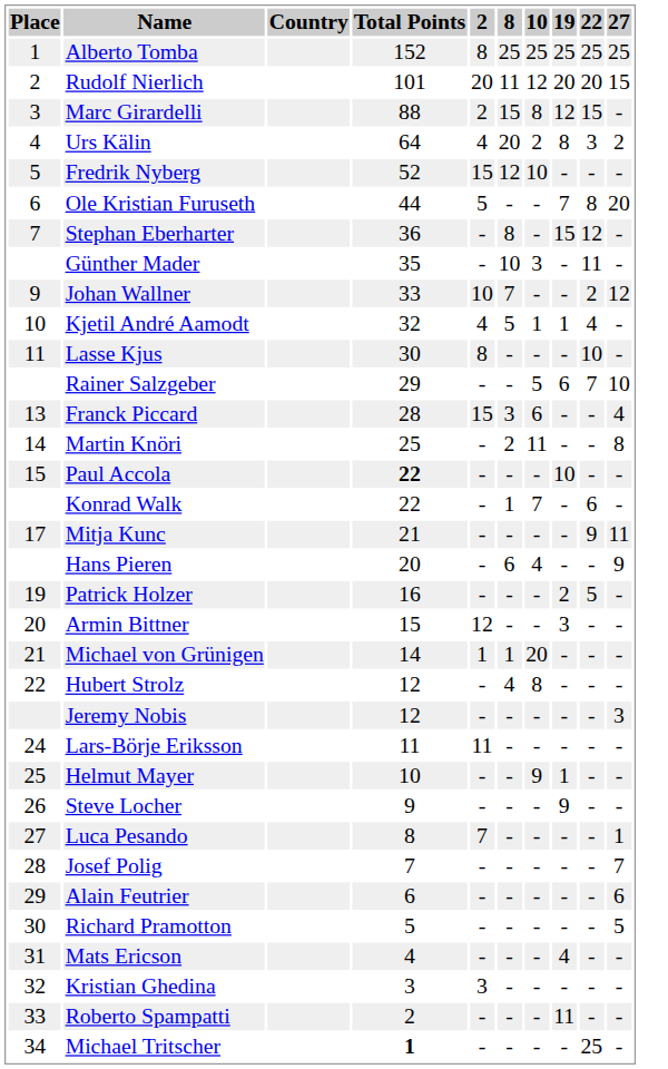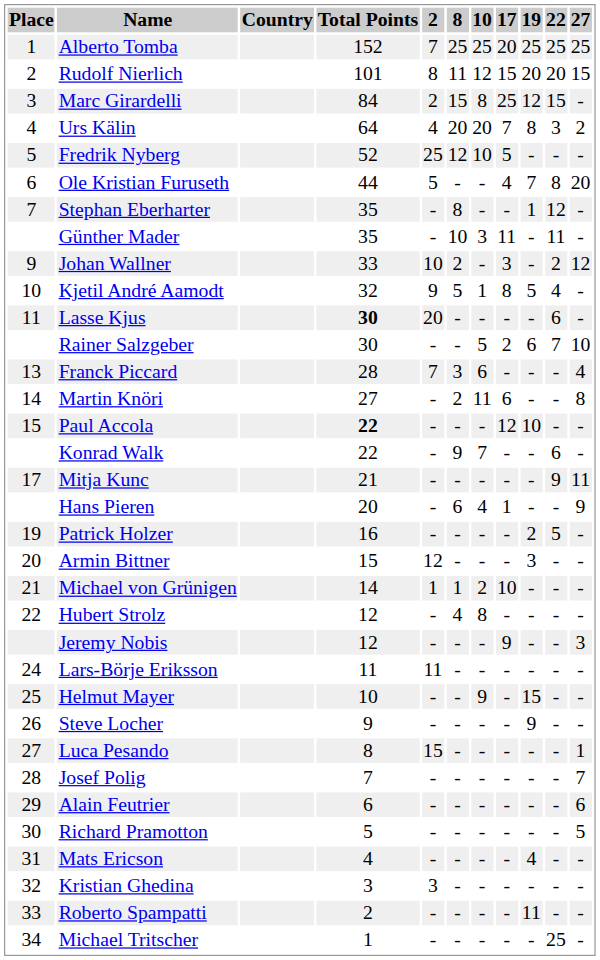 <table border="0" style="border: 1px solid #999; background-color:#FFFFFF; text-align:center">
 <tr align="center" bgcolor="#CCCCCC">
 <th>Place</th>
 <th>Name</th>
 <th>Country</th>
 <th>Total Points</th>
 <th>2</th>
 <th>8</th>
 <th>10</th>
+<th>17</th>
 <th>19</th>
 <th>22</th>
 <th>27</th>
 </tr>
 <tr bgcolor="#EFEFEF">
 <td>1</td>
 <td align="left"><a href='#'>Alberto Tomba</a></td>
 <td align="left"></td>
 <td>152</td>
-<td>8</td>
+<td>7</td>
 <td>25</td>
 <td>25</td>
+<td>20</td>
 <td>25</td>
 <td>25</td>
 <td>25</td>
 </tr>
 <tr>
 <td>2</td>
 <td align="left"><a href='#'>Rudolf Nierlich</a></td>
 <td align="left"></td>
 <td>101</td>
-<td>20</td>
+<td>8</td>
 <td>11</td>
 <td>12</td>
+<td>15</td>
 <td>20</td>
 <td>20</td>
 <td>15</td>
 </tr>
 <tr bgcolor="#EFEFEF">
 <td>3</td>
 <td align="left"><a href='#'>Marc Girardelli</a></td>
 <td align="left"></td>
-<td>88</td>
+<td>84</td>
 <td>2</td>
 <td>15</td>
 <td>8</td>
+<td>25</td>
 <td>12</td>
 <td>15</td>
 <td>-</td>
 </tr>
 <tr>
 <td>4</td>
 <td align="left"><a href='#'>Urs Kälin</a></td>
 <td align="left"></td>
 <td>64</td>
 <td>4</td>
 <td>20</td>
-<td>2</td>
+<td>20</td>
+<td>7</td>
 <td>8</td>
 <td>3</td>
 <td>2</td>
 </tr>
 <tr bgcolor="#EFEFEF">
 <td>5</td>
 <td align="left"><a href='#'>Fredrik Nyberg</a></td>
 <td align="left"></td>
 <td>52</td>
-<td>15</td>
+<td>25</td>
 <td>12</td>
 <td>10</td>
+<td>5</td>
 <td>-</td>
 <td>-</td>
 <td>-</td>
 </tr>
 <tr>
 <td>6</td>
 <td align="left"><a href='#'>Ole Kristian Furuseth</a></td>
 <td align="left"></td>
 <td>44</td>
 <td>5</td>
 <td>-</td>
 <td>-</td>
+<td>4</td>
 <td>7</td>
 <td>8</td>
 <td>20</td>
 </tr>
 <tr bgcolor="#EFEFEF">
 <td>7</td>
 <td align="left"><a href='#'>Stephan Eberharter</a></td>
 <td align="left"></td>
-<td>36</td>
+<td>35</td>
 <td>-</td>
 <td>8</td>
 <td>-</td>
-<td>15</td>
+<td>-</td>
+<td>1</td>
 <td>12</td>
 <td>-</td>
 </tr>
 <tr>
 <td></td>
 <td align="left"><a href='#'>Günther Mader</a></td>
 <td align="left"></td>
 <td>35</td>
 <td>-</td>
 <td>10</td>
 <td>3</td>
+<td>11</td>
 <td>-</td>
 <td>11</td>
 <td>-</td>
 </tr>
 <tr bgcolor="#EFEFEF">
 <td>9</td>
 <td align="left"><a href='#'>Johan Wallner</a></td>
 <td align="left"></td>
 <td>33</td>
 <td>10</td>
-<td>7</td>
+<td>2</td>
 <td>-</td>
+<td>3</td>
 <td>-</td>
 <td>2</td>
 <td>12</td>
 </tr>
 <tr>
 <td>10</td>
 <td align="left"><a href='#'>Kjetil André Aamodt</a></td>
 <td align="left"></td>
 <td>32</td>
-<td>4</td>
+<td>9</td>
 <td>5</td>
 <td>1</td>
-<td>1</td>
+<td>8</td>
+<td>5</td>
 <td>4</td>
 <td>-</td>
 </tr>
 <tr bgcolor="#EFEFEF">
 <td>11</td>
 <td align="left"><a href='#'>Lasse Kjus</a></td>
 <td align="left"></td>
-<td>30</td>
-<td>8</td>
+<td><strong>30</strong></td>
+<td>20</td>
 <td>-</td>
 <td>-</td>
 <td>-</td>
-<td>10</td>
+<td>-</td>
+<td>6</td>
 <td>-</td>
 </tr>
 <tr>
 <td></td>
 <td align="left"><a href='#'>Rainer Salzgeber</a></td>
 <td align="left"></td>
-<td>29</td>
+<td>30</td>
 <td>-</td>
 <td>-</td>
 <td>5</td>
+<td>2</td>
 <td>6</td>
 <td>7</td>
 <td>10</td>
 </tr>
 <tr bgcolor="#EFEFEF">
 <td>13</td>
 <td align="left"><a href='#'>Franck Piccard</a></td>
 <td align="left"></td>
 <td>28</td>
-<td>15</td>
+<td>7</td>
 <td>3</td>
 <td>6</td>
+<td>-</td>
 <td>-</td>
 <td>-</td>
 <td>4</td>
 </tr>
 <tr>
 <td>14</td>
 <td align="left"><a href='#'>Martin Knöri</a></td>
 <td align="left"></td>
-<td>25</td>
+<td>27</td>
 <td>-</td>
 <td>2</td>
 <td>11</td>
+<td>6</td>
 <td>-</td>
 <td>-</td>
 <td>8</td>
 </tr>
 <tr bgcolor="#EFEFEF">
 <td>15</td>
 <td align="left"><a href='#'>Paul Accola</a></td>
 <td align="left"></td>
 <td><strong>22</strong></td>
 <td>-</td>
 <td>-</td>
 <td>-</td>
+<td>12</td>
 <td>10</td>
 <td>-</td>
 <td>-</td>
 </tr>
 <tr>
 <td></td>
 <td align="left"><a href='#'>Konrad Walk</a></td>
 <td align="left"></td>
 <td>22</td>
 <td>-</td>
-<td>1</td>
+<td>9</td>
 <td>7</td>
+<td>-</td>
 <td>-</td>
 <td>6</td>
 <td>-</td>
 </tr>
 <tr bgcolor="#EFEFEF">
 <td>17</td>
 <td align="left"><a href='#'>Mitja Kunc</a></td>
 <td align="left"></td>
 <td>21</td>
+<td>-</td>
 <td>-</td>
 <td>-</td>
 <td>-</td>
 <td>-</td>
 <td>9</td>
 <td>11</td>
 </tr>
 <tr>
 <td></td>
 <td align="left"><a href='#'>Hans Pieren</a></td>
 <td align="left"></td>
 <td>20</td>
 <td>-</td>
 <td>6</td>
 <td>4</td>
+<td>1</td>
 <td>-</td>
 <td>-</td>
 <td>9</td>
 </tr>
 <tr bgcolor="#EFEFEF">
 <td>19</td>
 <td align="left"><a href='#'>Patrick Holzer</a></td>
 <td align="left"></td>
 <td>16</td>
+<td>-</td>
 <td>-</td>
 <td>-</td>
 <td>-</td>
 <td>2</td>
 <td>5</td>
 <td>-</td>
 </tr>
 <tr>
 <td>20</td>
 <td align="left"><a href='#'>Armin Bittner</a></td>
 <td align="left"></td>
 <td>15</td>
 <td>12</td>
 <td>-</td>
 <td>-</td>
+<td>-</td>
 <td>3</td>
 <td>-</td>
 <td>-</td>
 </tr>
 <tr bgcolor="#EFEFEF">
 <td>21</td>
 <td align="left"><a href='#'>Michael von Grünigen</a></td>
 <td align="left"></td>
 <td>14</td>
 <td>1</td>
 <td>1</td>
-<td>20</td>
+<td>2</td>
+<td>10</td>
 <td>-</td>
 <td>-</td>
 <td>-</td>
 </tr>
 <tr>
 <td>22</td>
 <td align="left"><a href='#'>Hubert Strolz</a></td>
 <td align="left"></td>
 <td>12</td>
 <td>-</td>
 <td>4</td>
 <td>8</td>
 <td>-</td>
 <td>-</td>
 <td>-</td>
+<td>-</td>
 </tr>
 <tr bgcolor="#EFEFEF">
 <td></td>
 <td align="left"><a href='#'>Jeremy Nobis</a></td>
 <td align="left"></td>
 <td>12</td>
 <td>-</td>
 <td>-</td>
 <td>-</td>
+<td>9</td>
 <td>-</td>
 <td>-</td>
 <td>3</td>
 </tr>
 <tr>
 <td>24</td>
 <td align="left"><a href='#'>Lars-Börje Eriksson</a></td>
 <td align="left"></td>
 <td>11</td>
 <td>11</td>
 <td>-</td>
 <td>-</td>
 <td>-</td>
 <td>-</td>
 <td>-</td>
+<td>-</td>
 </tr>
 <tr bgcolor="#EFEFEF">
 <td>25</td>
 <td align="left"><a href='#'>Helmut Mayer</a></td>
 <td align="left"></td>
 <td>10</td>
 <td>-</td>
 <td>-</td>
 <td>9</td>
-<td>1</td>
+<td>-</td>
+<td>15</td>
 <td>-</td>
 <td>-</td>
 </tr>
 <tr>
 <td>26</td>
 <td align="left"><a href='#'>Steve Locher</a></td>
 <td align="left"></td>
 <td>9</td>
+<td>-</td>
 <td>-</td>
 <td>-</td>
 <td>-</td>
 <td>9</td>
 <td>-</td>
 <td>-</td>
 </tr>
 <tr bgcolor="#EFEFEF">
 <td>27</td>
 <td align="left"><a href='#'>Luca Pesando</a></td>
 <td align="left"></td>
 <td>8</td>
-<td>7</td>
+<td>15</td>
+<td>-</td>
 <td>-</td>
 <td>-</td>
 <td>-</td>
 <td>-</td>
 <td>1</td>
 </tr>
 <tr>
 <td>28</td>
 <td align="left"><a href='#'>Josef Polig</a></td>
 <td align="left"></td>
 <td>7</td>
+<td>-</td>
 <td>-</td>
 <td>-</td>
 <td>-</td>
 <td>-</td>
 <td>-</td>
 <td>7</td>
 </tr>
 <tr bgcolor="#EFEFEF">
 <td>29</td>
 <td align="left"><a href='#'>Alain Feutrier</a></td>
 <td align="left"></td>
 <td>6</td>
 <td>-</td>
 <td>-</td>
 <td>-</td>
 <td>-</td>
 <td>-</td>
+<td>-</td>
 <td>6</td>
 </tr>
 <tr>
 <td>30</td>
 <td align="left"><a href='#'>Richard Pramotton</a></td>
 <td align="left"></td>
 <td>5</td>
 <td>-</td>
 <td>-</td>
 <td>-</td>
 <td>-</td>
 <td>-</td>
+<td>-</td>
 <td>5</td>
 </tr>
 <tr bgcolor="#EFEFEF">
 <td>31</td>
 <td align="left"><a href='#'>Mats Ericson</a></td>
 <td align="left"></td>
 <td>4</td>
+<td>-</td>
 <td>-</td>
 <td>-</td>
 <td>-</td>
 <td>4</td>
 <td>-</td>
 <td>-</td>
 </tr>
 <tr>
 <td>32</td>
 <td align="left"><a href='#'>Kristian Ghedina</a></td>
 <td align="left"></td>
 <td>3</td>
 <td>3</td>
 <td>-</td>
 <td>-</td>
 <td>-</td>
 <td>-</td>
 <td>-</td>
+<td>-</td>
 </tr>
 <tr bgcolor="#EFEFEF">
 <td>33</td>
 <td align="left"><a href='#'>Roberto Spampatti</a></td>
 <td align="left"></td>
 <td>2</td>
+<td>-</td>
 <td>-</td>
 <td>-</td>
 <td>-</td>
 <td>11</td>
 <td>-</td>
 <td>-</td>
 </tr>
 <tr>
 <td>34</td>
 <td align="left"><a href='#'>Michael Tritscher</a></td>
 <td align="left"></td>
-<td><strong>1</strong></td>
+<td>1</td>
+<td>-</td>
 <td>-</td>
 <td>-</td>
 <td>-</td>
 <td>-</td>
 <td>25</td>
 <td>-</td>
 </tr>
 </table>
